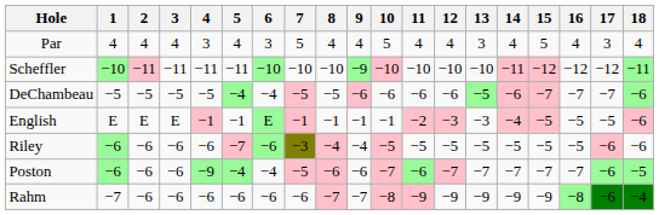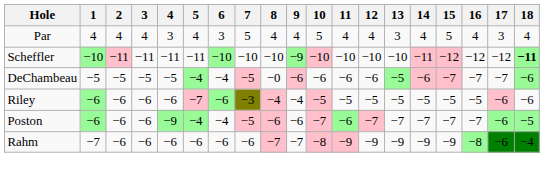 <table class="wikitable" style="text-align:center; font-size:90%;">
 <tr>
 <th>Hole</th>
 <th>1</th>
 <th>2</th>
 <th>3</th>
 <th>4</th>
 <th>5</th>
 <th>6</th>
 <th>7</th>
 <th>8</th>
 <th>9</th>
 <th>10</th>
 <th>11</th>
 <th>12</th>
 <th>13</th>
 <th>14</th>
 <th>15</th>
 <th>16</th>
 <th>17</th>
 <th>18</th>
 </tr>
 <tr>
 <td>Par</td>
 <td>4</td>
 <td>4</td>
 <td>4</td>
 <td>3</td>
 <td>4</td>
 <td>3</td>
 <td>5</td>
 <td>4</td>
 <td>4</td>
 <td>5</td>
 <td>4</td>
 <td>4</td>
 <td>3</td>
 <td>4</td>
 <td>5</td>
 <td>4</td>
 <td>3</td>
 <td>4</td>
 </tr>
 <tr>
 <td align=left> Scheffler</td>
 <td style="background: PaleGreen;">−10</td>
 <td style="background: Pink;">−11</td>
 <td>−11</td>
 <td>−11</td>
 <td>−11</td>
 <td style="background: PaleGreen;">−10</td>
 <td>−10</td>
 <td>−10</td>
 <td style="background: PaleGreen;">−9</td>
 <td style="background: Pink;">−10</td>
 <td>−10</td>
 <td>−10</td>
 <td>−10</td>
 <td style="background: Pink;">−11</td>
 <td style="background: Pink;">−12</td>
 <td>−12</td>
 <td>−12</td>
-<td style="background: PaleGreen;">−11</td>
+<td style="background: PaleGreen;"><strong>−11</strong></td>
 </tr>
 <tr>
 <td align=left> DeChambeau</td>
 <td>−5</td>
 <td>−5</td>
 <td>−5</td>
 <td>−5</td>
 <td style="background: PaleGreen;">−4</td>
 <td>−4</td>
 <td style="background: Pink;">−5</td>
-<td>−5</td>
+<td>−0</td>
 <td style="background: Pink;">−6</td>
 <td>−6</td>
 <td>−6</td>
 <td>−6</td>
 <td style="background: PaleGreen;">−5</td>
 <td style="background: Pink;">−6</td>
 <td style="background: Pink;">−7</td>
 <td>−7</td>
 <td>−7</td>
 <td style="background: PaleGreen;">−6</td>
-</tr>
-<tr>
-<td align=left> English</td>
-<td>E</td>
-<td>E</td>
-<td>E</td>
-<td style="background: Pink;">−1</td>
-<td>−1</td>
-<td style="background: PaleGreen;">E</td>
-<td style="background: Pink;">−1</td>
-<td>−1</td>
-<td>−1</td>
-<td>−1</td>
-<td style="background: Pink;">−2</td>
-<td style="background: Pink;">−3</td>
-<td>−3</td>
-<td style="background: Pink;">−4</td>
-<td style="background: Pink;">−5</td>
-<td>−5</td>
-<td>−5</td>
-<td style="background: Pink;">−6</td>
 </tr>
 <tr>
 <td align=left> Riley</td>
 <td style="background: PaleGreen;">−6</td>
 <td>−6</td>
 <td>−6</td>
 <td>−6</td>
 <td style="background: Pink;">−7</td>
 <td style="background: PaleGreen;">−6</td>
 <td style="background: Olive;">−3</td>
 <td style="background: Pink;">−4</td>
 <td>−4</td>
 <td style="background: Pink;">−5</td>
 <td>−5</td>
 <td>−5</td>
 <td>−5</td>
 <td>−5</td>
 <td>−5</td>
 <td>−5</td>
 <td style="background: Pink;">−6</td>
 <td>−6</td>
 </tr>
 <tr>
 <td align=left> Poston</td>
 <td style="background: PaleGreen;">−6</td>
 <td>−6</td>
 <td>−6</td>
 <td style="background: PaleGreen;">−9</td>
 <td style="background: PaleGreen;">−4</td>
 <td>−4</td>
 <td style="background: Pink;">−5</td>
 <td style="background: Pink;">−6</td>
 <td>−6</td>
 <td style="background: Pink;">−7</td>
 <td style="background: PaleGreen;">−6</td>
 <td style="background: Pink;">−7</td>
 <td>−7</td>
 <td>−7</td>
 <td>−7</td>
 <td>−7</td>
 <td style="background: PaleGreen;">−6</td>
 <td style="background: PaleGreen;">−5</td>
 </tr>
 <tr>
 <td align=left> Rahm</td>
 <td>−7</td>
 <td>−6</td>
 <td>−6</td>
 <td>−6</td>
 <td>−6</td>
 <td>−6</td>
 <td>−6</td>
 <td style="background: Pink;">−7</td>
 <td>−7</td>
 <td style="background: Pink;">−8</td>
 <td style="background: Pink;">−9</td>
 <td>−9</td>
 <td>−9</td>
 <td>−9</td>
 <td>−9</td>
 <td style="background: PaleGreen;">−8</td>
 <td style="background: Green;">−6</td>
 <td style="background: Green;">−4</td>
 </tr>
 </table>
